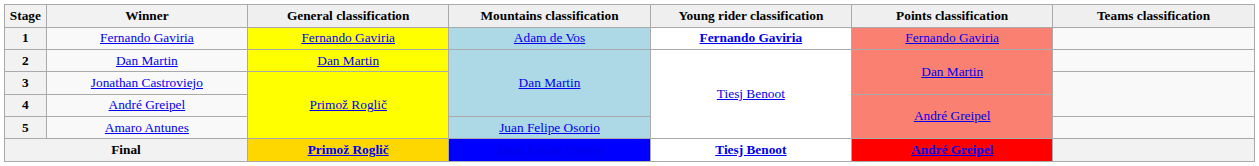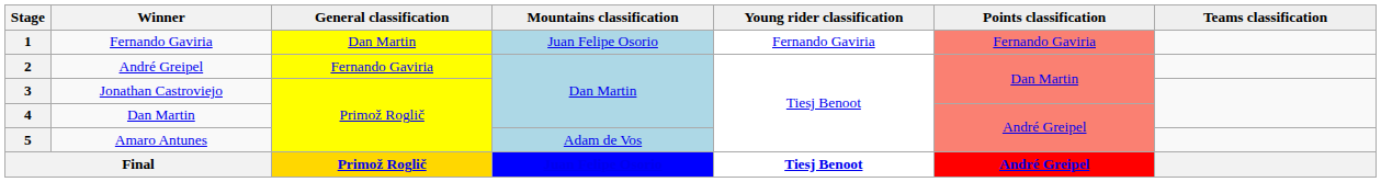 <table class="wikitable" style="text-align: center; font-size:smaller;">
 <tr style="background-color: #efefef;">
 <th scope="col" width="1%">Stage</th>
 <th scope="col" width="12%">Winner</th>
 <th scope="col" style="background:#EFEFEF;" width="12%">General classification<br></th>
 <th scope="col" style="background:#EFEFEF;" width="12%">Mountains classification<br></th>
 <th scope="col" style="background:#EFEFEF"  width="12%">Young rider classification<br></th>
 <th scope="col" style="background:#EFEFEF"  width="12%">Points classification<br></th>
 <th scope="col" style="background:#EFEFEF;" width="12%">Teams classification</th>
 </tr>
 <tr>
 <th scope=row>1</th>
 <td><a href='#'>Fernando Gaviria</a></td>
-<td style="background:yellow;"><a href='#'>Fernando Gaviria</a></td>
-<td style="background:lightblue;"><a href='#'>Adam de Vos</a></td>
-<td style="background:white;"><strong><a href='#'>Fernando Gaviria</a></strong></td>
+<td style="background:yellow;"><a href='#'>Dan Martin</a></td>
+<td style="background:lightblue;"><a href='#'>Juan Felipe Osorio</a></td>
+<td style="background:white;"><a href='#'>Fernando Gaviria</a></td>
 <td style="background:salmon;"><a href='#'>Fernando Gaviria</a></td>
 <td></td>
 </tr>
 <tr>
 <th scope=row>2</th>
-<td><a href='#'>Dan Martin</a></td>
-<td style="background:yellow;"><a href='#'>Dan Martin</a></td>
+<td><a href='#'>André Greipel</a></td>
+<td style="background:yellow;"><a href='#'>Fernando Gaviria</a></td>
 <td style="background:lightblue;" rowspan=3><a href='#'>Dan Martin</a></td>
 <td style="background:white;" rowspan=4><a href='#'>Tiesj Benoot</a></td>
 <td style="background:salmon;" rowspan=2><a href='#'>Dan Martin</a></td>
 <td></td>
 </tr>
 <tr>
 <th scope=row>3</th>
 <td><a href='#'>Jonathan Castroviejo</a></td>
 <td style="background:yellow;" rowspan=3><a href='#'>Primož Roglič</a></td>
 <td rowspan=2></td>
 </tr>
 <tr>
 <th scope=row>4</th>
-<td><a href='#'>André Greipel</a></td>
+<td><a href='#'>Dan Martin</a></td>
 <td style="background:salmon;" rowspan=2><a href='#'>André Greipel</a></td>
 </tr>
 <tr>
 <th scope=row>5</th>
 <td><a href='#'>Amaro Antunes</a></td>
-<td style="background:lightblue;"><a href='#'>Juan Felipe Osorio</a></td>
+<td style="background:lightblue;"><a href='#'>Adam de Vos</a></td>
 <td></td>
 </tr>
 <tr>
 <th scope="row" colspan=2>Final</th>
 <th scope="col" style="background:gold;"><a href='#'>Primož Roglič</a></th>
 <th scope="col" style="background:blue;"><a href='#'>Juan Felipe Osorio</a></th>
 <th scope="col" style="background:white;"><a href='#'>Tiesj Benoot</a></th>
 <th scope="col" style="background:red;"><a href='#'>André Greipel</a></th>
 <th scope="col"></th>
 </tr>
 </table>
